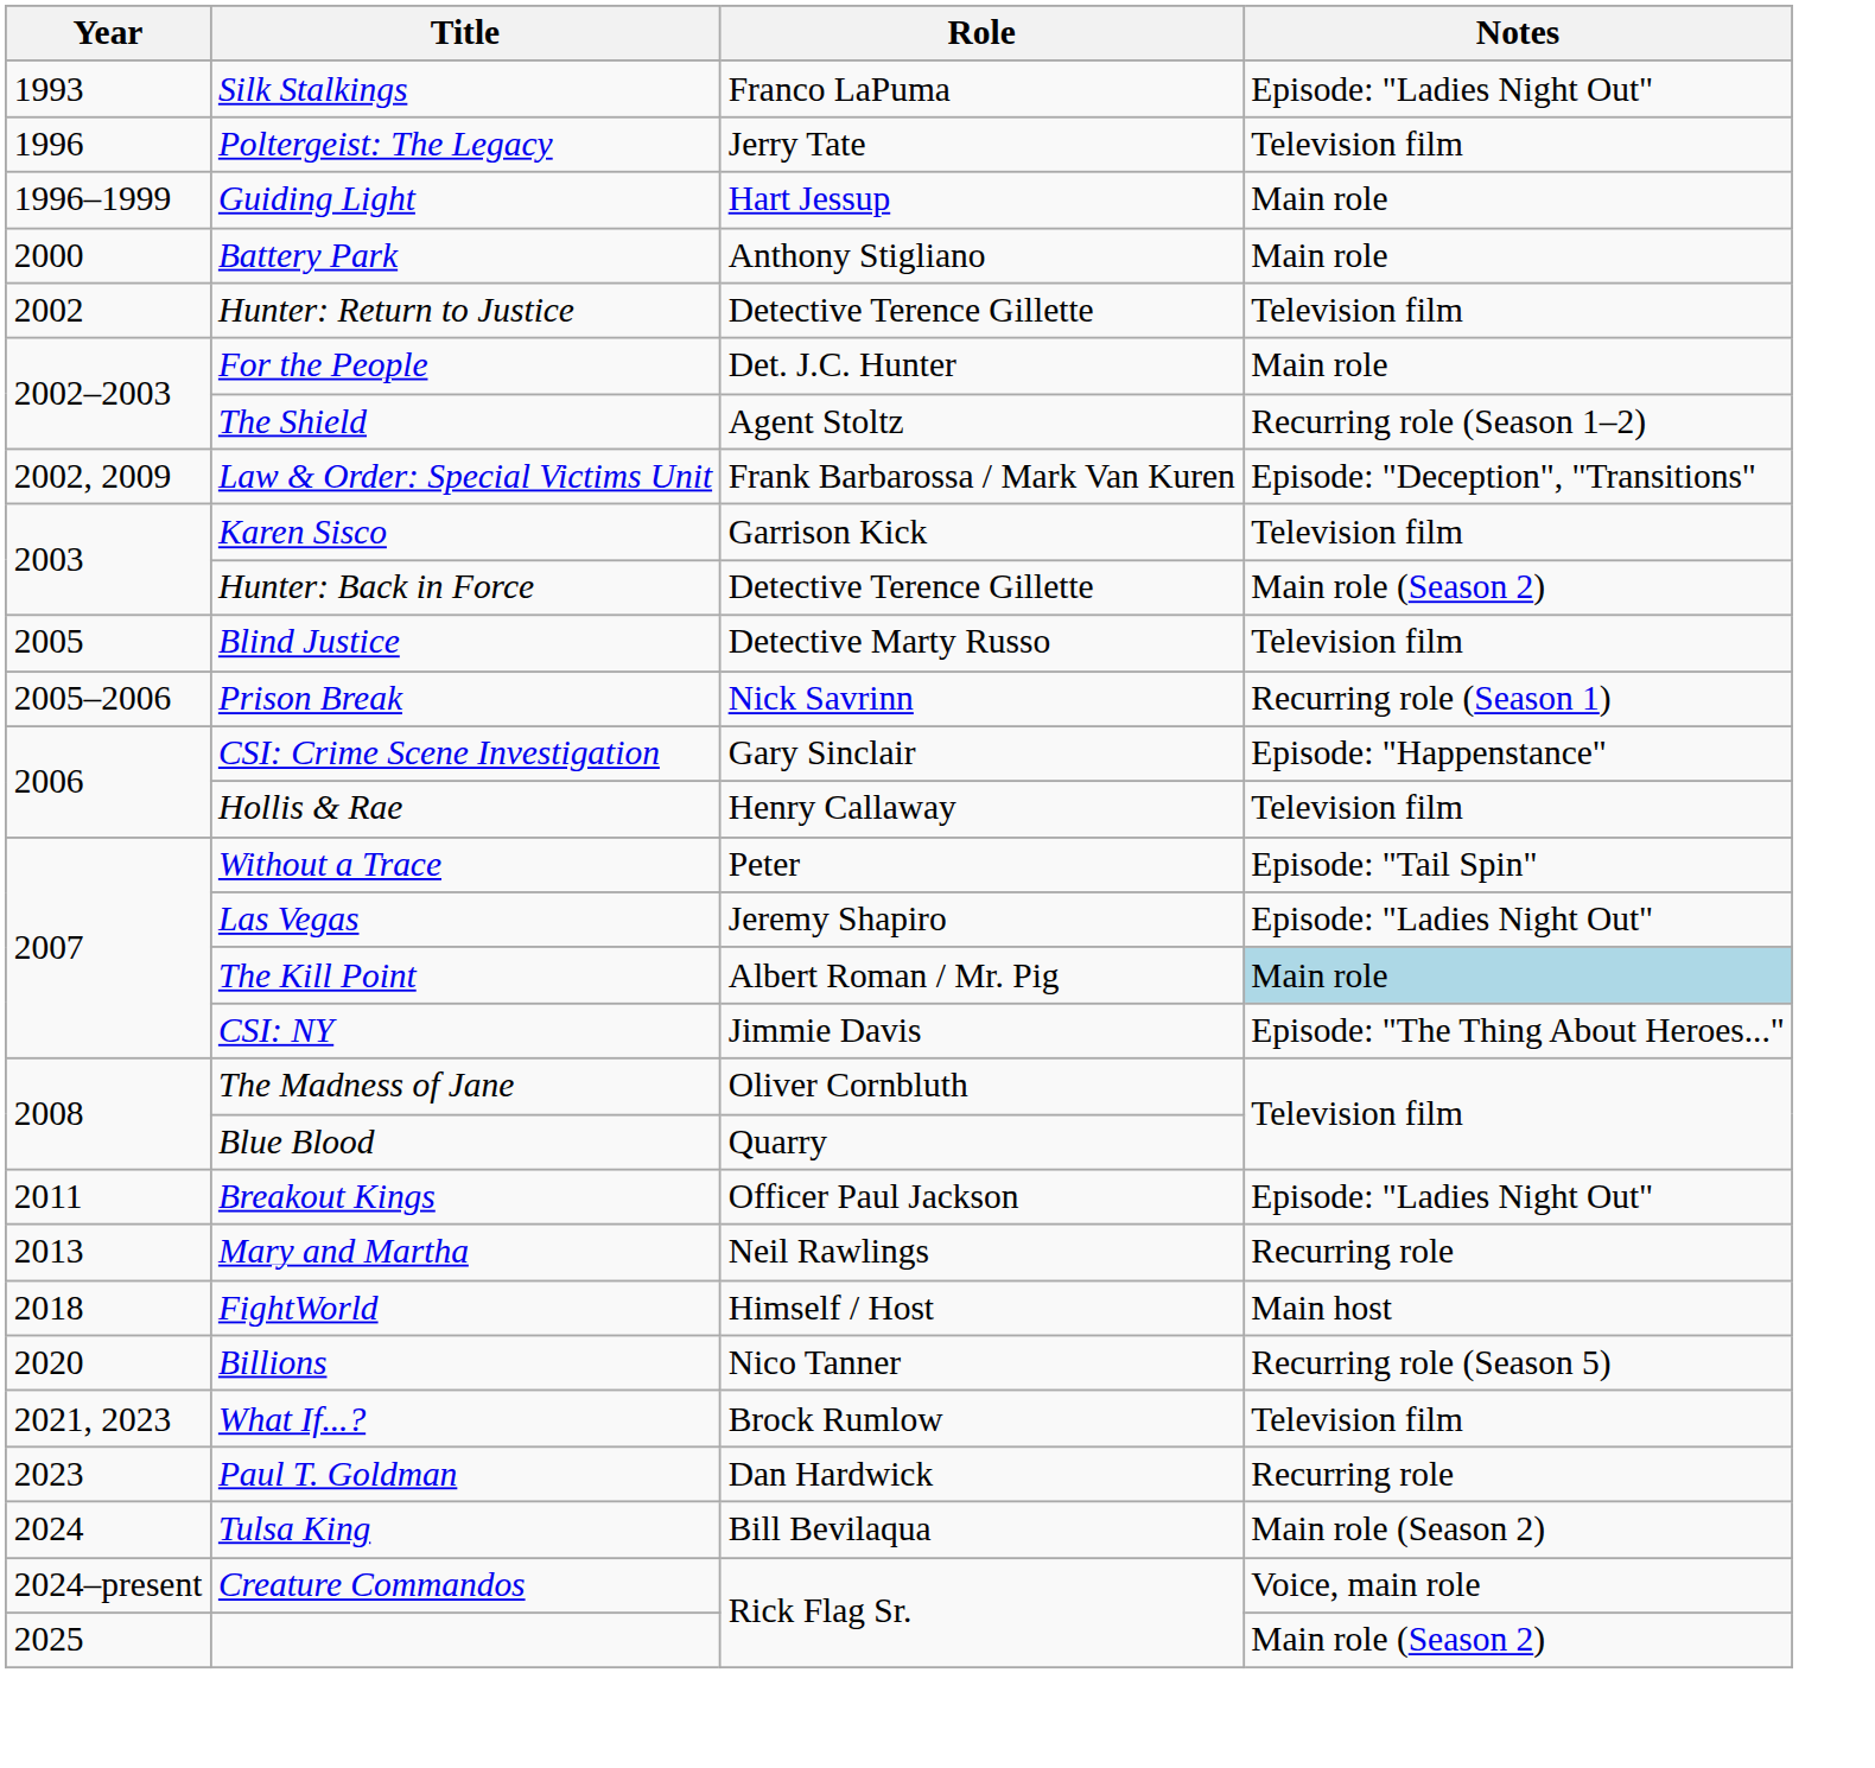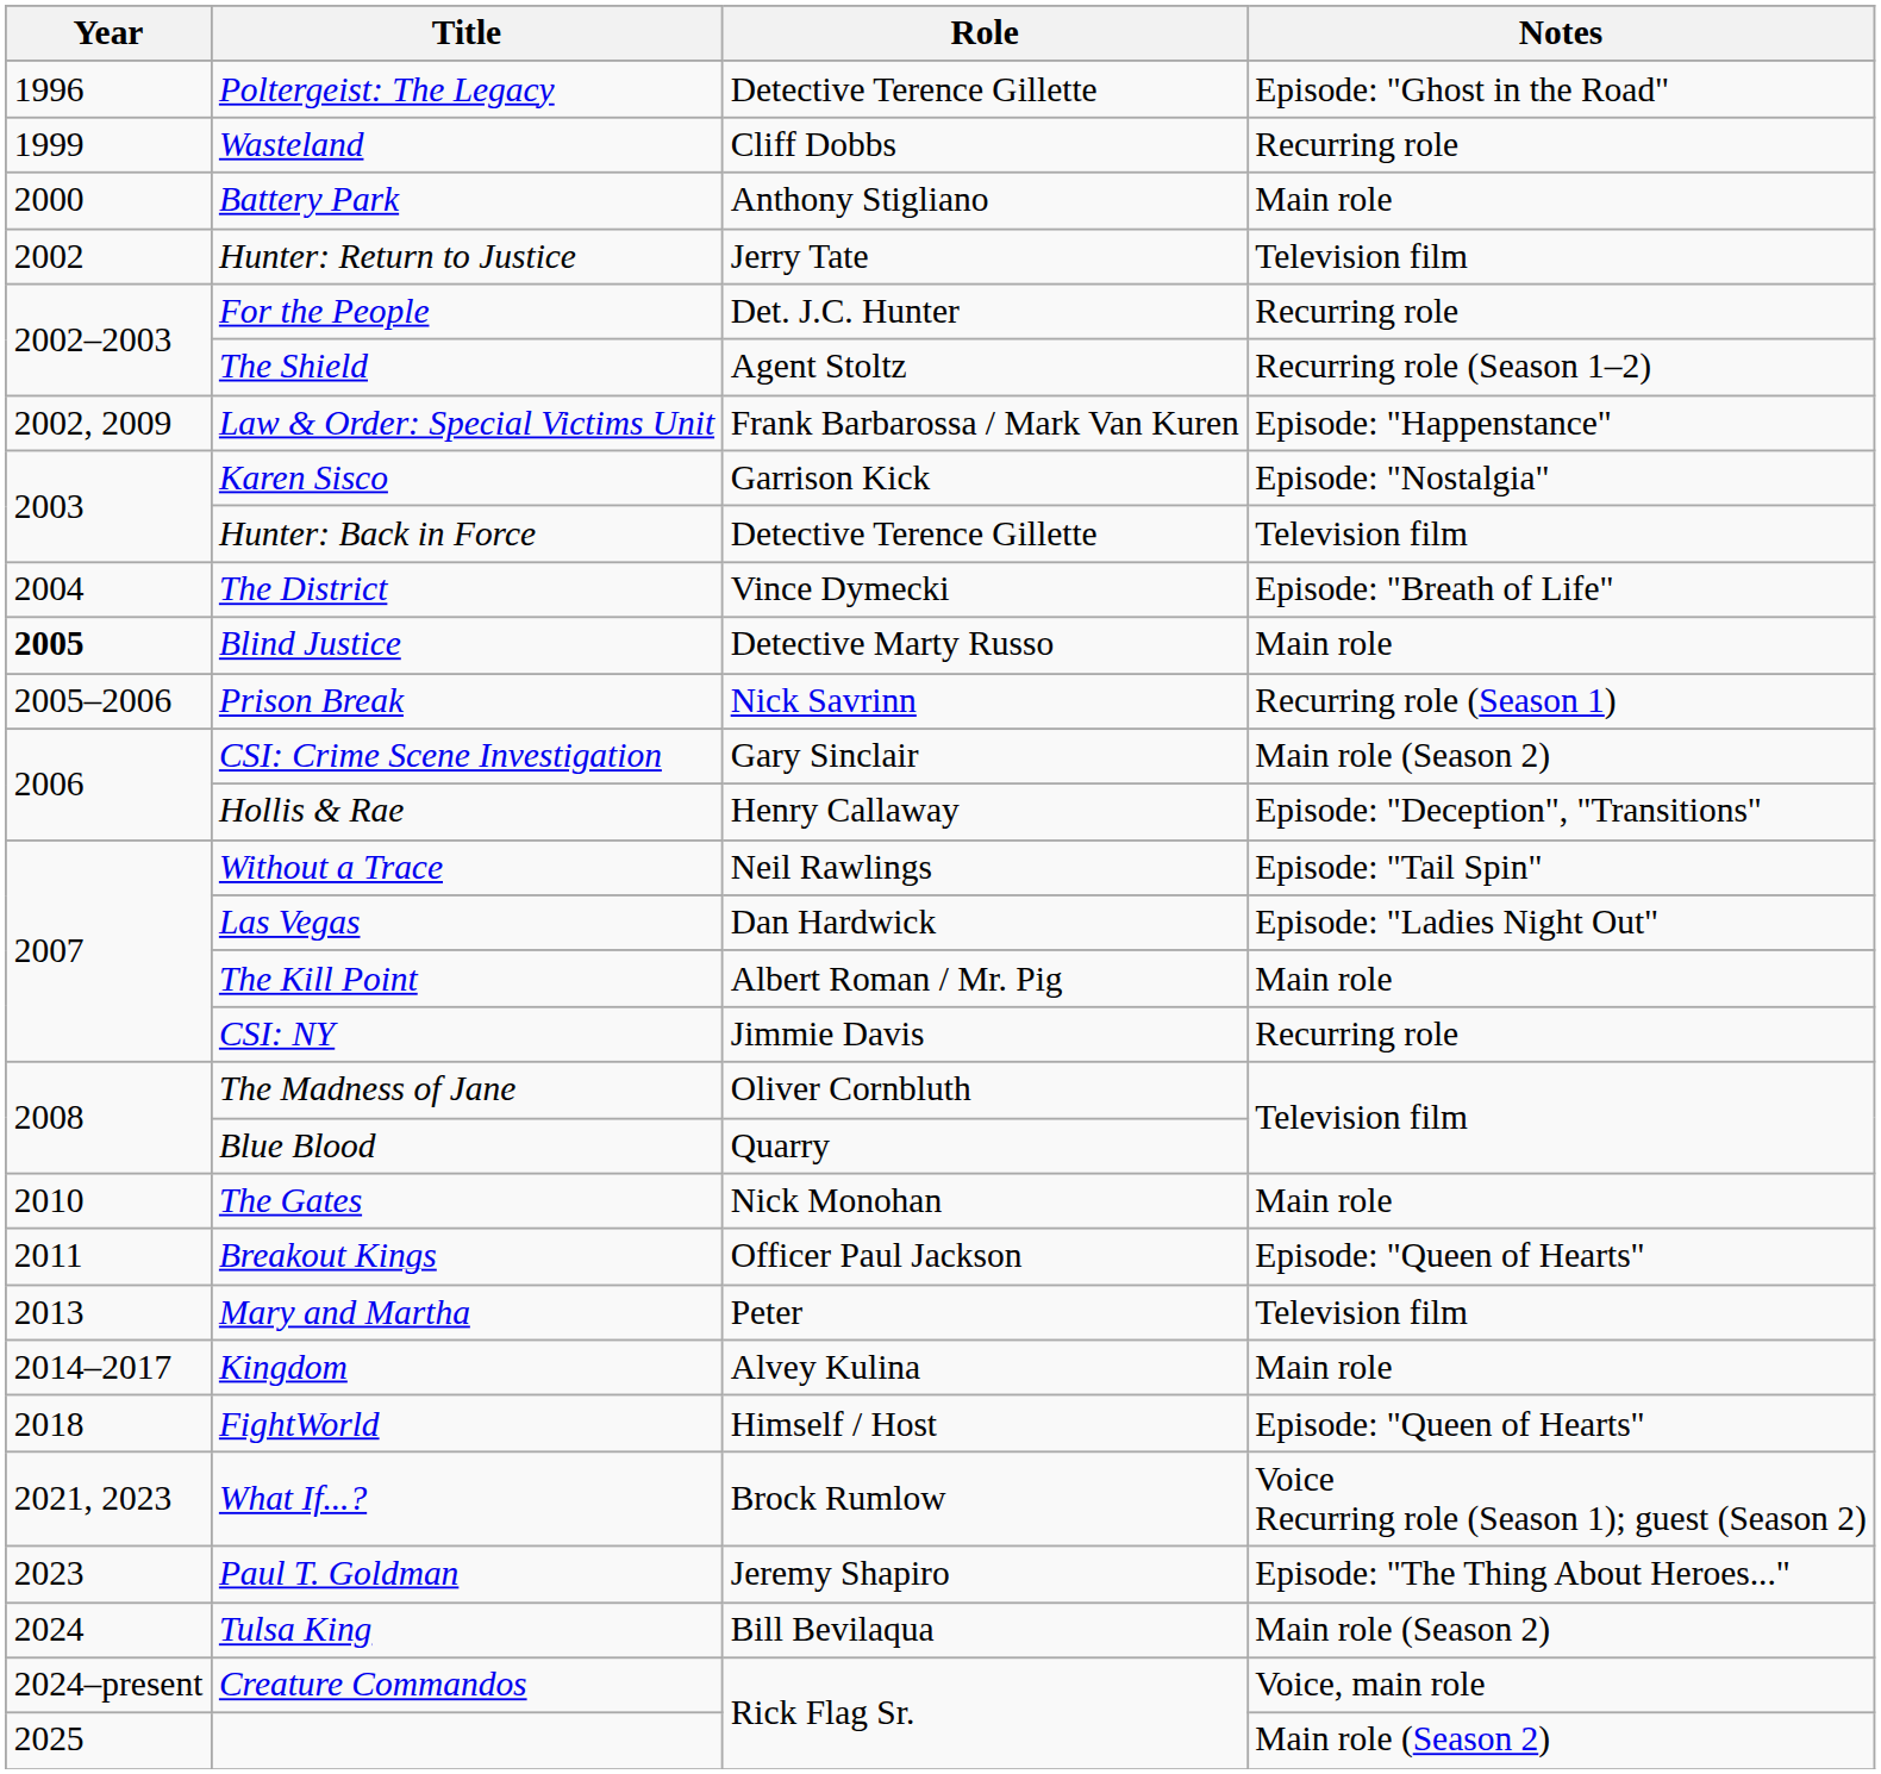 <table class="wikitable plainrowheaders sortable" style="margin-right: 0;">
 <tr>
 <th>Year</th>
 <th>Title</th>
 <th>Role</th>
 <th>Notes</th>
 </tr>
 <tr>
-<td>1993</td>
-<td><em><a href='#'>Silk Stalkings</a></em></td>
-<td>Franco LaPuma</td>
-<td>Episode: "Ladies Night Out"</td>
+<td>1996</td>
+<td><em><a href='#'>Poltergeist: The Legacy</a></em></td>
+<td>Detective Terence Gillette</td>
+<td>Episode: "Ghost in the Road"</td>
 </tr>
 <tr>
-<td>1996</td>
-<td><em><a href='#'>Poltergeist: The Legacy</a></em></td>
-<td>Jerry Tate</td>
-<td>Television film</td>
-</tr>
-<tr>
-<td>1996–1999</td>
-<td><em><a href='#'>Guiding Light</a></em></td>
-<td><a href='#'>Hart Jessup</a></td>
-<td>Main role</td>
+<td>1999</td>
+<td><em><a href='#'>Wasteland</a></em></td>
+<td>Cliff Dobbs</td>
+<td>Recurring role</td>
 </tr>
 <tr>
 <td>2000</td>
 <td><em><a href='#'>Battery Park</a></em></td>
 <td>Anthony Stigliano</td>
 <td>Main role</td>
 </tr>
 <tr>
 <td>2002</td>
 <td><em>Hunter: Return to Justice</em></td>
-<td>Detective Terence Gillette</td>
+<td>Jerry Tate</td>
 <td>Television film</td>
 </tr>
 <tr>
 <td rowspan="2">2002–2003</td>
 <td><em><a href='#'>For the People</a></em></td>
 <td>Det. J.C. Hunter</td>
-<td>Main role</td>
+<td>Recurring role</td>
 </tr>
 <tr>
 <td><em><a href='#'>The Shield</a></em></td>
 <td>Agent Stoltz</td>
 <td>Recurring role (Season 1–2)</td>
 </tr>
 <tr>
 <td>2002, 2009</td>
 <td><em><a href='#'>Law & Order: Special Victims Unit</a></em></td>
 <td>Frank Barbarossa / Mark Van Kuren</td>
-<td>Episode: "Deception", "Transitions"</td>
+<td>Episode: "Happenstance"</td>
 </tr>
 <tr>
 <td rowspan="2">2003</td>
 <td><em><a href='#'>Karen Sisco</a></em></td>
 <td>Garrison Kick</td>
-<td>Television film</td>
+<td>Episode: "Nostalgia"</td>
 </tr>
 <tr>
 <td><em>Hunter: Back in Force</em></td>
 <td>Detective Terence Gillette</td>
-<td>Main role (<a href='#'>Season 2</a>)</td>
+<td>Television film</td>
 </tr>
 <tr>
-<td>2005</td>
+<td>2004</td>
+<td><em><a href='#'>The District</a></em></td>
+<td>Vince Dymecki</td>
+<td>Episode: "Breath of Life"</td>
+</tr>
+<tr>
+<td><strong>2005</strong></td>
 <td><em><a href='#'>Blind Justice</a></em></td>
 <td>Detective Marty Russo</td>
-<td>Television film</td>
+<td>Main role</td>
 </tr>
 <tr>
 <td>2005–2006</td>
 <td><em><a href='#'>Prison Break</a></em></td>
 <td><a href='#'>Nick Savrinn</a></td>
 <td>Recurring role (<a href='#'>Season 1</a>)</td>
 </tr>
 <tr>
 <td rowspan="2">2006</td>
 <td><em><a href='#'>CSI: Crime Scene Investigation</a></em></td>
 <td>Gary Sinclair</td>
-<td>Episode: "Happenstance"</td>
+<td>Main role (Season 2)</td>
 </tr>
 <tr>
 <td><em>Hollis & Rae</em></td>
 <td>Henry Callaway</td>
-<td>Television film</td>
+<td>Episode: "Deception", "Transitions"</td>
 </tr>
 <tr>
 <td rowspan="4">2007</td>
 <td><em><a href='#'>Without a Trace</a></em></td>
-<td>Peter</td>
+<td>Neil Rawlings</td>
 <td>Episode: "Tail Spin"</td>
 </tr>
 <tr>
 <td><em><a href='#'>Las Vegas</a></em></td>
-<td>Jeremy Shapiro</td>
+<td>Dan Hardwick</td>
 <td>Episode: "Ladies Night Out"</td>
 </tr>
 <tr>
 <td><em><a href='#'>The Kill Point</a></em></td>
 <td>Albert Roman / Mr. Pig</td>
-<td style="background: lightblue;">Main role</td>
+<td>Main role</td>
 </tr>
 <tr>
 <td><em><a href='#'>CSI: NY</a></em></td>
 <td>Jimmie Davis</td>
-<td>Episode: "The Thing About Heroes..."</td>
+<td>Recurring role</td>
 </tr>
 <tr>
 <td rowspan="2">2008</td>
 <td><em>The Madness of Jane</em></td>
 <td>Oliver Cornbluth</td>
 <td rowspan="2">Television film</td>
 </tr>
 <tr>
 <td><em>Blue Blood</em></td>
 <td>Quarry</td>
 </tr>
 <tr>
+<td>2010</td>
+<td><em><a href='#'>The Gates</a></em></td>
+<td>Nick Monohan</td>
+<td>Main role</td>
+</tr>
+<tr>
 <td>2011</td>
 <td><em><a href='#'>Breakout Kings</a></em></td>
 <td>Officer Paul Jackson</td>
-<td>Episode: "Ladies Night Out"</td>
+<td>Episode: "Queen of Hearts"</td>
 </tr>
 <tr>
 <td>2013</td>
 <td><em><a href='#'>Mary and Martha</a></em></td>
-<td>Neil Rawlings</td>
-<td>Recurring role</td>
+<td>Peter</td>
+<td>Television film</td>
+</tr>
+<tr>
+<td>2014–2017</td>
+<td><em><a href='#'>Kingdom</a></em></td>
+<td>Alvey Kulina</td>
+<td>Main role</td>
 </tr>
 <tr>
 <td>2018</td>
 <td><em><a href='#'>FightWorld</a></em></td>
 <td>Himself / Host</td>
-<td>Main host</td>
-</tr>
-<tr>
-<td>2020</td>
-<td><em><a href='#'>Billions</a></em></td>
-<td>Nico Tanner</td>
-<td>Recurring role (Season 5)</td>
+<td>Episode: "Queen of Hearts"</td>
 </tr>
 <tr>
 <td>2021, 2023</td>
 <td><em><a href='#'>What If...?</a></em></td>
 <td>Brock Rumlow</td>
-<td>Television film</td>
+<td>Voice<br>Recurring role (Season 1); guest (Season 2)</td>
 </tr>
 <tr>
 <td>2023</td>
 <td><em><a href='#'>Paul T. Goldman</a></em></td>
-<td>Dan Hardwick</td>
-<td>Recurring role</td>
+<td>Jeremy Shapiro</td>
+<td>Episode: "The Thing About Heroes..."</td>
 </tr>
 <tr>
 <td>2024</td>
 <td><em><a href='#'>Tulsa King</a></em></td>
 <td>Bill Bevilaqua</td>
 <td>Main role (Season 2)</td>
 </tr>
 <tr>
 <td>2024–present</td>
 <td><em><a href='#'>Creature Commandos</a></em></td>
 <td rowspan="2">Rick Flag Sr.</td>
 <td>Voice, main role</td>
 </tr>
 <tr>
 <td>2025</td>
 <td></td>
 <td>Main role (<a href='#'>Season 2</a>)</td>
 </tr>
 </table>
